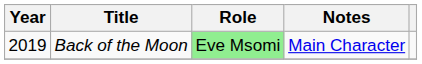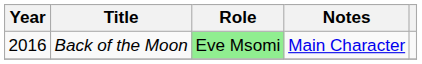 <table class="wikitable">
 <tr>
 <th>Year</th>
 <th>Title</th>
 <th>Role</th>
 <th>Notes</th>
 <th></th>
 </tr>
 <tr>
-<td>2019</td>
+<td>2016</td>
 <td><em>Back of the Moon</em></td>
 <td style="background: lightgreen;">Eve Msomi</td>
 <td><a href='#'>Main Character</a></td>
 <td></td>
 </tr>
 <tr>
 </tr>
 </table>
